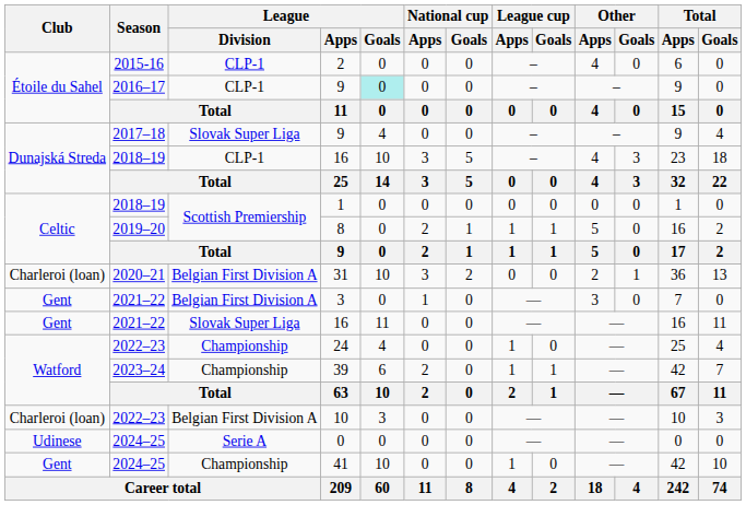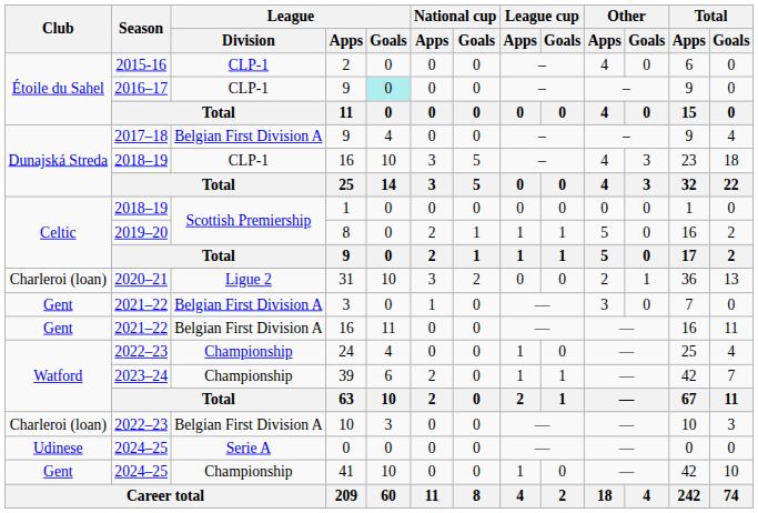 <table class="wikitable" style="text-align:center">
 <tr>
 <th rowspan="2">Club</th>
 <th rowspan="2">Season</th>
 <th colspan="3">League</th>
 <th colspan="2">National cup</th>
 <th colspan="2">League cup</th>
 <th colspan="2">Other</th>
 <th colspan="2">Total</th>
 </tr>
 <tr>
 <th>Division</th>
 <th>Apps</th>
 <th>Goals</th>
 <th>Apps</th>
 <th>Goals</th>
 <th>Apps</th>
 <th>Goals</th>
 <th>Apps</th>
 <th>Goals</th>
 <th>Apps</th>
 <th>Goals</th>
 </tr>
 <tr>
 <td rowspan="3"><a href='#'>Étoile du Sahel</a></td>
 <td><a href='#'>2015-16</a></td>
 <td><a href='#'>CLP-1</a></td>
 <td>2</td>
 <td>0</td>
 <td>0</td>
 <td>0</td>
 <td colspan="2">–</td>
 <td>4</td>
 <td>0</td>
 <td>6</td>
 <td>0</td>
 </tr>
 <tr>
 <td><a href='#'>2016–17</a></td>
 <td>CLP-1</td>
 <td>9</td>
 <td style="background: paleturquoise;">0</td>
 <td>0</td>
 <td>0</td>
 <td colspan="2">–</td>
 <td colspan="2">–</td>
 <td>9</td>
 <td>0</td>
 </tr>
 <tr>
 <th colspan="2">Total</th>
 <th>11</th>
 <th>0</th>
 <th>0</th>
 <th>0</th>
 <th>0</th>
 <th>0</th>
 <th>4</th>
 <th>0</th>
 <th>15</th>
 <th>0</th>
 </tr>
 <tr>
 <td rowspan="3"><a href='#'>Dunajská Streda</a></td>
 <td><a href='#'>2017–18</a></td>
-<td><a href='#'>Slovak Super Liga</a></td>
+<td><a href='#'>Belgian First Division A</a></td>
 <td>9</td>
 <td>4</td>
 <td>0</td>
 <td>0</td>
 <td colspan="2">–</td>
 <td colspan="2">–</td>
 <td>9</td>
 <td>4</td>
 </tr>
 <tr>
 <td><a href='#'>2018–19</a></td>
 <td>CLP-1</td>
 <td>16</td>
 <td>10</td>
 <td>3</td>
 <td>5</td>
 <td colspan="2">–</td>
 <td>4</td>
 <td>3</td>
 <td>23</td>
 <td>18</td>
 </tr>
 <tr>
 <th colspan="2">Total</th>
 <th>25</th>
 <th>14</th>
 <th>3</th>
 <th>5</th>
 <th>0</th>
 <th>0</th>
 <th>4</th>
 <th>3</th>
 <th>32</th>
 <th>22</th>
 </tr>
 <tr>
 <td rowspan="3"><a href='#'>Celtic</a></td>
 <td><a href='#'>2018–19</a></td>
 <td rowspan="2"><a href='#'>Scottish Premiership</a></td>
 <td>1</td>
 <td>0</td>
 <td>0</td>
 <td>0</td>
 <td>0</td>
 <td>0</td>
 <td>0</td>
 <td>0</td>
 <td>1</td>
 <td>0</td>
 </tr>
 <tr>
 <td><a href='#'>2019–20</a></td>
 <td>8</td>
 <td>0</td>
 <td>2</td>
 <td>1</td>
 <td>1</td>
 <td>1</td>
 <td>5</td>
 <td>0</td>
 <td>16</td>
 <td>2</td>
 </tr>
 <tr>
 <th colspan="2">Total</th>
 <th>9</th>
 <th>0</th>
 <th>2</th>
 <th>1</th>
 <th>1</th>
 <th>1</th>
 <th>5</th>
 <th>0</th>
 <th>17</th>
 <th>2</th>
 </tr>
 <tr>
 <td>Charleroi (loan)</td>
 <td><a href='#'>2020–21</a></td>
-<td><a href='#'>Belgian First Division A</a></td>
+<td><a href='#'>Ligue 2</a></td>
 <td>31</td>
 <td>10</td>
 <td>3</td>
 <td>2</td>
 <td>0</td>
 <td>0</td>
 <td>2</td>
 <td>1</td>
 <td>36</td>
 <td>13</td>
 </tr>
 <tr>
 <td><a href='#'>Gent</a></td>
 <td><a href='#'>2021–22</a></td>
 <td><a href='#'>Belgian First Division A</a></td>
 <td>3</td>
 <td>0</td>
 <td>1</td>
 <td>0</td>
 <td colspan="2">—</td>
 <td>3</td>
 <td>0</td>
 <td>7</td>
 <td>0</td>
 </tr>
 <tr>
 <td><a href='#'>Gent</a></td>
 <td><a href='#'>2021–22</a></td>
-<td><a href='#'>Slovak Super Liga</a></td>
+<td>Belgian First Division A</td>
 <td>16</td>
 <td>11</td>
 <td>0</td>
 <td>0</td>
 <td colspan="2">—</td>
 <td colspan="2">—</td>
 <td>16</td>
 <td>11</td>
 </tr>
 <tr>
 <td rowspan="3"><a href='#'>Watford</a></td>
 <td><a href='#'>2022–23</a></td>
 <td><a href='#'>Championship</a></td>
 <td>24</td>
 <td>4</td>
 <td>0</td>
 <td>0</td>
 <td>1</td>
 <td>0</td>
 <td colspan="2">—</td>
 <td>25</td>
 <td>4</td>
 </tr>
 <tr>
 <td><a href='#'>2023–24</a></td>
 <td>Championship</td>
 <td>39</td>
 <td>6</td>
 <td>2</td>
 <td>0</td>
 <td>1</td>
 <td>1</td>
 <td colspan="2">—</td>
 <td>42</td>
 <td>7</td>
 </tr>
 <tr>
 <th colspan="2">Total</th>
 <th>63</th>
 <th>10</th>
 <th>2</th>
 <th>0</th>
 <th>2</th>
 <th>1</th>
 <th colspan="2">—</th>
 <th>67</th>
 <th>11</th>
 </tr>
 <tr>
 <td>Charleroi (loan)</td>
 <td><a href='#'>2022–23</a></td>
 <td>Belgian First Division A</td>
 <td>10</td>
 <td>3</td>
 <td>0</td>
 <td>0</td>
 <td colspan="2">—</td>
 <td colspan="2">—</td>
 <td>10</td>
 <td>3</td>
 </tr>
 <tr>
 <td><a href='#'>Udinese</a></td>
 <td><a href='#'>2024–25</a></td>
 <td><a href='#'>Serie A</a></td>
 <td>0</td>
 <td>0</td>
 <td>0</td>
 <td>0</td>
 <td colspan="2">—</td>
 <td colspan="2">—</td>
 <td>0</td>
 <td>0</td>
 </tr>
 <tr>
 <td><a href='#'>Gent</a></td>
 <td><a href='#'>2024–25</a></td>
 <td>Championship</td>
 <td>41</td>
 <td>10</td>
 <td>0</td>
 <td>0</td>
 <td>1</td>
 <td>0</td>
 <td colspan="2">—</td>
 <td>42</td>
 <td>10</td>
 </tr>
 <tr>
 <th colspan="3">Career total</th>
 <th>209</th>
 <th>60</th>
 <th>11</th>
 <th>8</th>
 <th>4</th>
 <th>2</th>
 <th>18</th>
 <th>4</th>
 <th>242</th>
 <th>74</th>
 </tr>
 </table>
